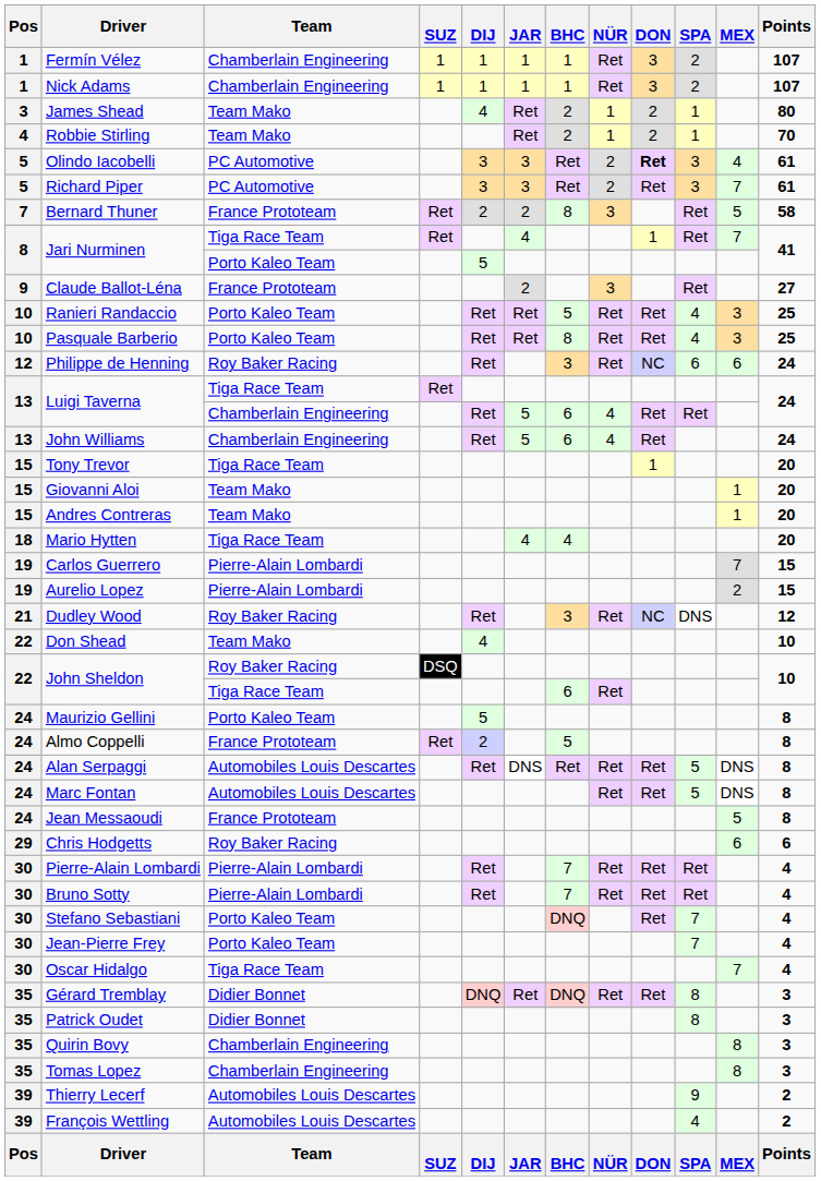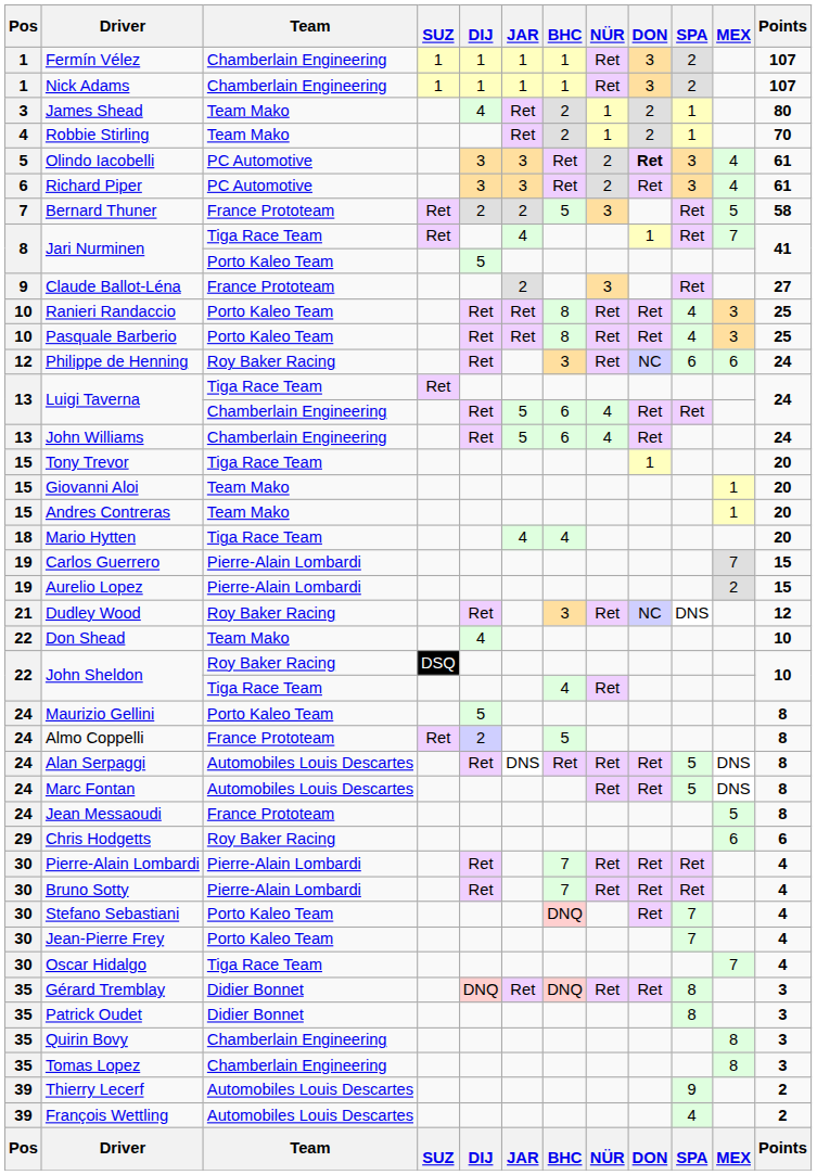 <table class="wikitable" style="font-size:85%; text-align:center">
 <tr>
 <th valign="middle">Pos</th>
 <th valign="middle">Driver</th>
 <th valign="middle">Team</th>
 <th><br><a href='#'>SUZ</a></th>
 <th><br><a href='#'>DIJ</a></th>
 <th><br><a href='#'>JAR</a></th>
 <th><br><a href='#'>BHC</a></th>
 <th><br><a href='#'>NÜR</a></th>
 <th><br><a href='#'>DON</a></th>
 <th><br><a href='#'>SPA</a></th>
 <th><br><a href='#'>MEX</a></th>
 <th>Points</th>
 </tr>
 <tr>
 <th>1</th>
 <td align=left> <a href='#'>Fermín Vélez</a></td>
 <td align=left> <a href='#'>Chamberlain Engineering</a></td>
 <td style="background:#ffffbf;">1</td>
 <td style="background:#ffffbf;">1</td>
 <td style="background:#ffffbf;">1</td>
 <td style="background:#ffffbf;">1</td>
 <td style="background:#efcfff;">Ret</td>
 <td style="background:#ffdf9f;">3</td>
 <td style="background:#dfdfdf;">2</td>
 <td></td>
 <td><strong>107</strong></td>
 </tr>
 <tr>
 <th>1</th>
 <td align=left> <a href='#'>Nick Adams</a></td>
 <td align=left> <a href='#'>Chamberlain Engineering</a></td>
 <td style="background:#ffffbf;">1</td>
 <td style="background:#ffffbf;">1</td>
 <td style="background:#ffffbf;">1</td>
 <td style="background:#ffffbf;">1</td>
 <td style="background:#efcfff;">Ret</td>
 <td style="background:#ffdf9f;">3</td>
 <td style="background:#dfdfdf;">2</td>
 <td></td>
 <td><strong>107</strong></td>
 </tr>
 <tr>
 <th>3</th>
 <td align=left> <a href='#'>James Shead</a></td>
 <td align=left> <a href='#'>Team Mako</a></td>
 <td></td>
 <td style="background:#dfffdf;">4</td>
 <td style="background:#efcfff;">Ret</td>
 <td style="background:#dfdfdf;">2</td>
 <td style="background:#ffffbf;">1</td>
 <td style="background:#dfdfdf;">2</td>
 <td style="background:#ffffbf;">1</td>
 <td></td>
 <td><strong>80</strong></td>
 </tr>
 <tr>
 <th>4</th>
 <td align=left> <a href='#'>Robbie Stirling</a></td>
 <td align=left> <a href='#'>Team Mako</a></td>
 <td></td>
 <td></td>
 <td style="background:#efcfff;">Ret</td>
 <td style="background:#dfdfdf;">2</td>
 <td style="background:#ffffbf;">1</td>
 <td style="background:#dfdfdf;">2</td>
 <td style="background:#ffffbf;">1</td>
 <td></td>
 <td><strong>70</strong></td>
 </tr>
 <tr>
 <th>5</th>
 <td align=left> <a href='#'>Olindo Iacobelli</a></td>
 <td align=left> <a href='#'>PC Automotive</a></td>
 <td></td>
 <td style="background:#ffdf9f;">3</td>
 <td style="background:#ffdf9f;">3</td>
 <td style="background:#efcfff;">Ret</td>
 <td style="background:#dfdfdf;">2</td>
 <td style="background:#efcfff;"><strong>Ret</strong></td>
 <td style="background:#ffdf9f;">3</td>
 <td style="background:#dfffdf;">4</td>
 <td><strong>61</strong></td>
 </tr>
 <tr>
-<th>5</th>
+<th>6</th>
 <td align=left> <a href='#'>Richard Piper</a></td>
 <td align=left> <a href='#'>PC Automotive</a></td>
 <td></td>
 <td style="background:#ffdf9f;">3</td>
 <td style="background:#ffdf9f;">3</td>
 <td style="background:#efcfff;">Ret</td>
 <td style="background:#dfdfdf;">2</td>
 <td style="background:#efcfff;">Ret</td>
 <td style="background:#ffdf9f;">3</td>
-<td style="background:#dfffdf;">7</td>
+<td style="background:#dfffdf;">4</td>
 <td><strong>61</strong></td>
 </tr>
 <tr>
 <th>7</th>
 <td align=left> <a href='#'>Bernard Thuner</a></td>
 <td align=left> <a href='#'>France Prototeam</a></td>
 <td style="background:#efcfff;">Ret</td>
 <td style="background:#dfdfdf;">2</td>
 <td style="background:#dfdfdf;">2</td>
-<td style="background:#dfffdf;">8</td>
+<td style="background:#dfffdf;">5</td>
 <td style="background:#ffdf9f;">3</td>
 <td></td>
 <td style="background:#efcfff;">Ret</td>
 <td style="background:#dfffdf;">5</td>
 <td><strong>58</strong></td>
 </tr>
 <tr>
 <th rowspan=2>8</th>
 <td align=left rowspan=2> <a href='#'>Jari Nurminen</a></td>
 <td align=left> <a href='#'>Tiga Race Team</a></td>
 <td style="background:#efcfff;">Ret</td>
 <td></td>
 <td style="background:#dfffdf;">4</td>
 <td></td>
 <td></td>
 <td style="background:#ffffbf;">1</td>
 <td style="background:#efcfff;">Ret</td>
 <td style="background:#dfffdf;">7</td>
 <td rowspan=2><strong>41</strong></td>
 </tr>
 <tr>
 <td align=left> <a href='#'>Porto Kaleo Team</a></td>
 <td></td>
 <td style="background:#dfffdf;">5</td>
 <td></td>
 <td></td>
 <td></td>
 <td></td>
 <td></td>
 <td></td>
 </tr>
 <tr>
 <th>9</th>
 <td align=left> <a href='#'>Claude Ballot-Léna</a></td>
 <td align=left> <a href='#'>France Prototeam</a></td>
 <td></td>
 <td></td>
 <td style="background:#dfdfdf;">2</td>
 <td></td>
 <td style="background:#ffdf9f;">3</td>
 <td></td>
 <td style="background:#efcfff;">Ret</td>
 <td></td>
 <td><strong>27</strong></td>
 </tr>
 <tr>
 <th>10</th>
 <td align=left> <a href='#'>Ranieri Randaccio</a></td>
 <td align=left> <a href='#'>Porto Kaleo Team</a></td>
 <td></td>
 <td style="background:#efcfff;">Ret</td>
 <td style="background:#efcfff;">Ret</td>
-<td style="background:#dfffdf;">5</td>
+<td style="background:#dfffdf;">8</td>
 <td style="background:#efcfff;">Ret</td>
 <td style="background:#efcfff;">Ret</td>
 <td style="background:#dfffdf;">4</td>
 <td style="background:#ffdf9f;">3</td>
 <td><strong>25</strong></td>
 </tr>
 <tr>
 <th>10</th>
 <td align=left> <a href='#'>Pasquale Barberio</a></td>
 <td align=left> <a href='#'>Porto Kaleo Team</a></td>
 <td></td>
 <td style="background:#efcfff;">Ret</td>
 <td style="background:#efcfff;">Ret</td>
 <td style="background:#dfffdf;">8</td>
 <td style="background:#efcfff;">Ret</td>
 <td style="background:#efcfff;">Ret</td>
 <td style="background:#dfffdf;">4</td>
 <td style="background:#ffdf9f;">3</td>
 <td><strong>25</strong></td>
 </tr>
 <tr>
 <th>12</th>
 <td align=left> <a href='#'>Philippe de Henning</a></td>
 <td align=left> <a href='#'>Roy Baker Racing</a></td>
 <td></td>
 <td style="background:#efcfff;">Ret</td>
 <td></td>
 <td style="background:#ffdf9f;">3</td>
 <td style="background:#efcfff;">Ret</td>
 <td style="background:#cfcfff;">NC</td>
 <td style="background:#dfffdf;">6</td>
 <td style="background:#dfffdf;">6</td>
 <td><strong>24</strong></td>
 </tr>
 <tr>
 <th rowspan=2>13</th>
 <td align=left rowspan=2> <a href='#'>Luigi Taverna</a></td>
 <td align=left> <a href='#'>Tiga Race Team</a></td>
 <td style="background:#efcfff;">Ret</td>
 <td></td>
 <td></td>
 <td></td>
 <td></td>
 <td></td>
 <td></td>
 <td></td>
 <td rowspan=2><strong>24</strong></td>
 </tr>
 <tr>
 <td align=left> <a href='#'>Chamberlain Engineering</a></td>
 <td></td>
 <td style="background:#efcfff;">Ret</td>
 <td style="background:#dfffdf;">5</td>
 <td style="background:#dfffdf;">6</td>
 <td style="background:#dfffdf;">4</td>
 <td style="background:#efcfff;">Ret</td>
 <td style="background:#efcfff;">Ret</td>
 <td></td>
 </tr>
 <tr>
 <th>13</th>
 <td align=left> <a href='#'>John Williams</a></td>
 <td align=left> <a href='#'>Chamberlain Engineering</a></td>
 <td></td>
 <td style="background:#efcfff;">Ret</td>
 <td style="background:#dfffdf;">5</td>
 <td style="background:#dfffdf;">6</td>
 <td style="background:#dfffdf;">4</td>
 <td style="background:#efcfff;">Ret</td>
 <td></td>
 <td></td>
 <td><strong>24</strong></td>
 </tr>
 <tr>
 <th>15</th>
 <td align=left> <a href='#'>Tony Trevor</a></td>
 <td align=left> <a href='#'>Tiga Race Team</a></td>
 <td></td>
 <td></td>
 <td></td>
 <td></td>
 <td></td>
 <td style="background:#ffffbf;">1</td>
 <td></td>
 <td></td>
 <td><strong>20</strong></td>
 </tr>
 <tr>
 <th>15</th>
 <td align=left> <a href='#'>Giovanni Aloi</a></td>
 <td align=left> <a href='#'>Team Mako</a></td>
 <td></td>
 <td></td>
 <td></td>
 <td></td>
 <td></td>
 <td></td>
 <td></td>
 <td style="background:#ffffbf;">1</td>
 <td><strong>20</strong></td>
 </tr>
 <tr>
 <th>15</th>
 <td align=left> <a href='#'>Andres Contreras</a></td>
 <td align=left> <a href='#'>Team Mako</a></td>
 <td></td>
 <td></td>
 <td></td>
 <td></td>
 <td></td>
 <td></td>
 <td></td>
 <td style="background:#ffffbf;">1</td>
 <td><strong>20</strong></td>
 </tr>
 <tr>
 <th>18</th>
 <td align=left> <a href='#'>Mario Hytten</a></td>
 <td align=left> <a href='#'>Tiga Race Team</a></td>
 <td></td>
 <td></td>
 <td style="background:#dfffdf;">4</td>
 <td style="background:#dfffdf;">4</td>
 <td></td>
 <td></td>
 <td></td>
 <td></td>
 <td><strong>20</strong></td>
 </tr>
 <tr>
 <th>19</th>
 <td align=left> <a href='#'>Carlos Guerrero</a></td>
 <td align=left> <a href='#'>Pierre-Alain Lombardi</a></td>
 <td></td>
 <td></td>
 <td></td>
 <td></td>
 <td></td>
 <td></td>
 <td></td>
 <td style="background:#dfdfdf;">7</td>
 <td><strong>15</strong></td>
 </tr>
 <tr>
 <th>19</th>
 <td align=left> <a href='#'>Aurelio Lopez</a></td>
 <td align=left> <a href='#'>Pierre-Alain Lombardi</a></td>
 <td></td>
 <td></td>
 <td></td>
 <td></td>
 <td></td>
 <td></td>
 <td></td>
 <td style="background:#dfdfdf;">2</td>
 <td><strong>15</strong></td>
 </tr>
 <tr>
 <th>21</th>
 <td align=left> <a href='#'>Dudley Wood</a></td>
 <td align=left> <a href='#'>Roy Baker Racing</a></td>
 <td></td>
 <td style="background:#efcfff;">Ret</td>
 <td></td>
 <td style="background:#ffdf9f;">3</td>
 <td style="background:#efcfff;">Ret</td>
 <td style="background:#cfcfff;">NC</td>
 <td style="background:#ffffff;">DNS</td>
 <td></td>
 <td><strong>12</strong></td>
 </tr>
 <tr>
 <th>22</th>
 <td align=left> <a href='#'>Don Shead</a></td>
 <td align=left> <a href='#'>Team Mako</a></td>
 <td></td>
 <td style="background:#dfffdf;">4</td>
 <td></td>
 <td></td>
 <td></td>
 <td></td>
 <td></td>
 <td></td>
 <td><strong>10</strong></td>
 </tr>
 <tr>
 <th rowspan=2>22</th>
 <td align=left rowspan=2> <a href='#'>John Sheldon</a></td>
 <td align=left> <a href='#'>Roy Baker Racing</a></td>
 <td style="background-color:#000000; color:white">DSQ</td>
 <td></td>
 <td></td>
 <td></td>
 <td></td>
 <td></td>
 <td></td>
 <td></td>
 <td rowspan=2><strong>10</strong></td>
 </tr>
 <tr>
 <td align=left> <a href='#'>Tiga Race Team</a></td>
 <td></td>
 <td></td>
 <td></td>
-<td style="background:#dfffdf;">6</td>
+<td style="background:#dfffdf;">4</td>
 <td style="background:#efcfff;">Ret</td>
 <td></td>
 <td></td>
 <td></td>
 </tr>
 <tr>
 <th>24</th>
 <td align=left> <a href='#'>Maurizio Gellini</a></td>
 <td align=left> <a href='#'>Porto Kaleo Team</a></td>
 <td></td>
 <td style="background:#dfffdf;">5</td>
 <td></td>
 <td></td>
 <td></td>
 <td></td>
 <td></td>
 <td></td>
 <td><strong>8</strong></td>
 </tr>
 <tr>
 <th>24</th>
 <td align=left> Almo Coppelli</td>
 <td align=left> <a href='#'>France Prototeam</a></td>
 <td style="background:#efcfff;">Ret</td>
 <td style="background:#cfcfff;">2</td>
 <td></td>
 <td style="background:#dfffdf;">5</td>
 <td></td>
 <td></td>
 <td></td>
 <td></td>
 <td><strong>8</strong></td>
 </tr>
 <tr>
 <th>24</th>
 <td align=left> <a href='#'>Alan Serpaggi</a></td>
 <td align=left> <a href='#'>Automobiles Louis Descartes</a></td>
 <td></td>
 <td style="background:#efcfff;">Ret</td>
 <td style="background:#ffffff;">DNS</td>
 <td style="background:#efcfff;">Ret</td>
 <td style="background:#efcfff;">Ret</td>
 <td style="background:#efcfff;">Ret</td>
 <td style="background:#dfffdf;">5</td>
 <td style="background:#ffffff;">DNS</td>
 <td><strong>8</strong></td>
 </tr>
 <tr>
 <th>24</th>
 <td align=left> <a href='#'>Marc Fontan</a></td>
 <td align=left> <a href='#'>Automobiles Louis Descartes</a></td>
 <td></td>
 <td></td>
 <td></td>
 <td></td>
 <td style="background:#efcfff;">Ret</td>
 <td style="background:#efcfff;">Ret</td>
 <td style="background:#dfffdf;">5</td>
 <td style="background:#ffffff;">DNS</td>
 <td><strong>8</strong></td>
 </tr>
 <tr>
 <th>24</th>
 <td align=left> <a href='#'>Jean Messaoudi</a></td>
 <td align=left> <a href='#'>France Prototeam</a></td>
 <td></td>
 <td></td>
 <td></td>
 <td></td>
 <td></td>
 <td></td>
 <td></td>
 <td style="background:#dfffdf;">5</td>
 <td><strong>8</strong></td>
 </tr>
 <tr>
 <th>29</th>
 <td align=left> <a href='#'>Chris Hodgetts</a></td>
 <td align=left> <a href='#'>Roy Baker Racing</a></td>
 <td></td>
 <td></td>
 <td></td>
 <td></td>
 <td></td>
 <td></td>
 <td></td>
 <td style="background:#dfffdf;">6</td>
 <td><strong>6</strong></td>
 </tr>
 <tr>
 <th>30</th>
 <td align=left> <a href='#'>Pierre-Alain Lombardi</a></td>
 <td align=left> <a href='#'>Pierre-Alain Lombardi</a></td>
 <td></td>
 <td style="background:#efcfff;">Ret</td>
 <td></td>
 <td style="background:#dfffdf;">7</td>
 <td style="background:#efcfff;">Ret</td>
 <td style="background:#efcfff;">Ret</td>
 <td style="background:#efcfff;">Ret</td>
 <td></td>
 <td><strong>4</strong></td>
 </tr>
 <tr>
 <th>30</th>
 <td align=left> <a href='#'>Bruno Sotty</a></td>
 <td align=left> <a href='#'>Pierre-Alain Lombardi</a></td>
 <td></td>
 <td style="background:#efcfff;">Ret</td>
 <td></td>
 <td style="background:#dfffdf;">7</td>
 <td style="background:#efcfff;">Ret</td>
 <td style="background:#efcfff;">Ret</td>
 <td style="background:#efcfff;">Ret</td>
 <td></td>
 <td><strong>4</strong></td>
 </tr>
 <tr>
 <th>30</th>
 <td align=left> <a href='#'>Stefano Sebastiani</a></td>
 <td align=left> <a href='#'>Porto Kaleo Team</a></td>
 <td></td>
 <td></td>
 <td></td>
 <td style="background:#FFCFCF;">DNQ</td>
 <td></td>
 <td style="background:#efcfff;">Ret</td>
 <td style="background:#dfffdf;">7</td>
 <td></td>
 <td><strong>4</strong></td>
 </tr>
 <tr>
 <th>30</th>
 <td align=left> <a href='#'>Jean-Pierre Frey</a></td>
 <td align=left> <a href='#'>Porto Kaleo Team</a></td>
 <td></td>
 <td></td>
 <td></td>
 <td></td>
 <td></td>
 <td></td>
 <td style="background:#dfffdf;">7</td>
 <td></td>
 <td><strong>4</strong></td>
 </tr>
 <tr>
 <th>30</th>
 <td align=left> <a href='#'>Oscar Hidalgo</a></td>
 <td align=left> <a href='#'>Tiga Race Team</a></td>
 <td></td>
 <td></td>
 <td></td>
 <td></td>
 <td></td>
 <td></td>
 <td></td>
 <td style="background:#dfffdf;">7</td>
 <td><strong>4</strong></td>
 </tr>
 <tr>
 <th>35</th>
 <td align=left> <a href='#'>Gérard Tremblay</a></td>
 <td align=left> <a href='#'>Didier Bonnet</a></td>
 <td></td>
 <td style="background:#FFCFCF;">DNQ</td>
 <td style="background:#efcfff;">Ret</td>
 <td style="background:#FFCFCF;">DNQ</td>
 <td style="background:#efcfff;">Ret</td>
 <td style="background:#efcfff;">Ret</td>
 <td style="background:#dfffdf;">8</td>
 <td></td>
 <td><strong>3</strong></td>
 </tr>
 <tr>
 <th>35</th>
 <td align=left> <a href='#'>Patrick Oudet</a></td>
 <td align=left> <a href='#'>Didier Bonnet</a></td>
 <td></td>
 <td></td>
 <td></td>
 <td></td>
 <td></td>
 <td></td>
 <td style="background:#dfffdf;">8</td>
 <td></td>
 <td><strong>3</strong></td>
 </tr>
 <tr>
 <th>35</th>
 <td align=left> <a href='#'>Quirin Bovy</a></td>
 <td align=left> <a href='#'>Chamberlain Engineering</a></td>
 <td></td>
 <td></td>
 <td></td>
 <td></td>
 <td></td>
 <td></td>
 <td></td>
 <td style="background:#dfffdf;">8</td>
 <td><strong>3</strong></td>
 </tr>
 <tr>
 <th>35</th>
 <td align=left> <a href='#'>Tomas Lopez</a></td>
 <td align=left> <a href='#'>Chamberlain Engineering</a></td>
 <td></td>
 <td></td>
 <td></td>
 <td></td>
 <td></td>
 <td></td>
 <td></td>
 <td style="background:#dfffdf;">8</td>
 <td><strong>3</strong></td>
 </tr>
 <tr>
 <th>39</th>
 <td align=left> <a href='#'>Thierry Lecerf</a></td>
 <td align=left> <a href='#'>Automobiles Louis Descartes</a></td>
 <td></td>
 <td></td>
 <td></td>
 <td></td>
 <td></td>
 <td></td>
 <td style="background:#dfffdf;">9</td>
 <td></td>
 <td><strong>2</strong></td>
 </tr>
 <tr>
 <th>39</th>
 <td align=left> <a href='#'>François Wettling</a></td>
 <td align=left> <a href='#'>Automobiles Louis Descartes</a></td>
 <td></td>
 <td></td>
 <td></td>
 <td></td>
 <td></td>
 <td></td>
 <td style="background:#dfffdf;">4</td>
 <td></td>
 <td><strong>2</strong></td>
 </tr>
 <tr>
 <th valign="middle">Pos</th>
 <th valign="middle">Driver</th>
 <th valign="middle">Team</th>
 <th><br><a href='#'>SUZ</a></th>
 <th><br><a href='#'>DIJ</a></th>
 <th><br><a href='#'>JAR</a></th>
 <th><br><a href='#'>BHC</a></th>
 <th><br><a href='#'>NÜR</a></th>
 <th><br><a href='#'>DON</a></th>
 <th><br><a href='#'>SPA</a></th>
 <th><br><a href='#'>MEX</a></th>
 <th>Points</th>
 </tr>
 <tr>
 </tr>
 </table>
